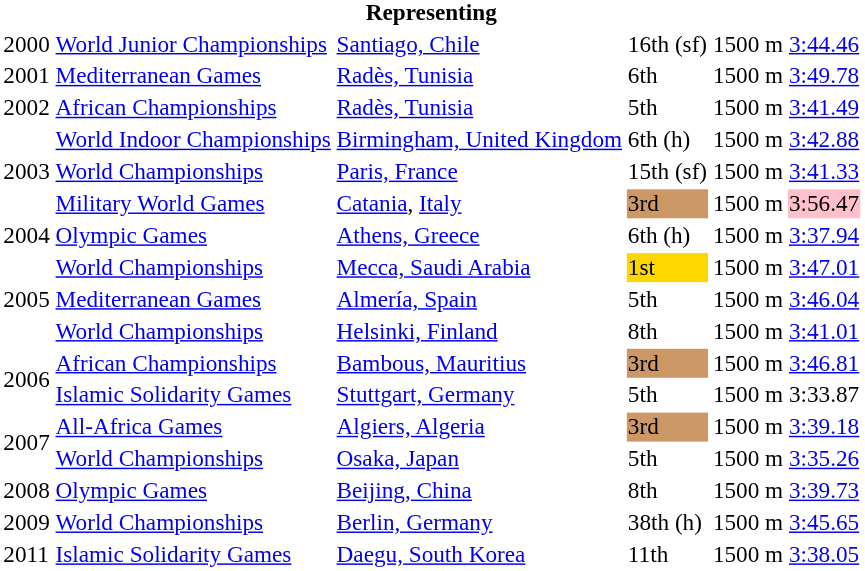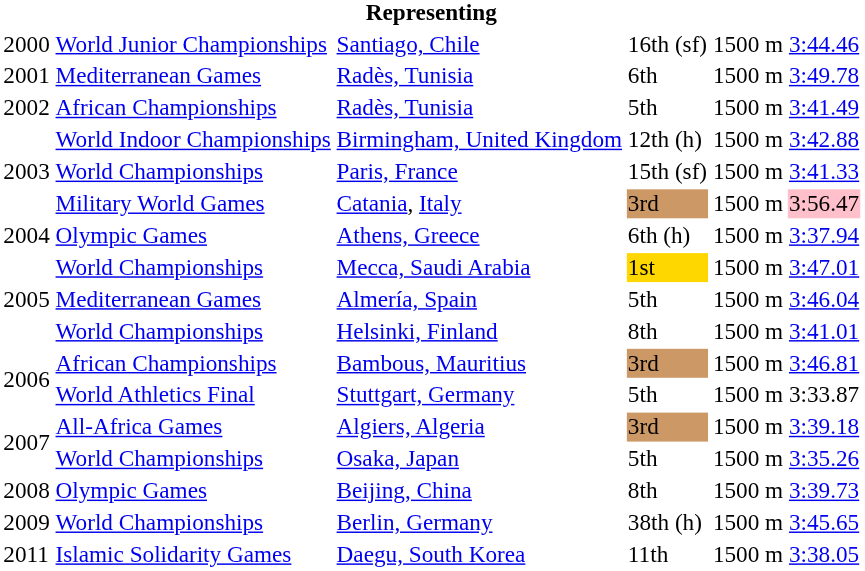 <table>
 <tr>
 <th colspan="6">Representing </th>
 </tr>
 <tr>
 <td>2000</td>
 <td><a href='#'>World Junior Championships</a></td>
 <td><a href='#'>Santiago, Chile</a></td>
 <td>16th (sf)</td>
 <td>1500 m</td>
 <td><a href='#'>3:44.46</a></td>
 </tr>
 <tr>
 <td>2001</td>
 <td><a href='#'>Mediterranean Games</a></td>
 <td><a href='#'>Radès, Tunisia</a></td>
 <td>6th</td>
 <td>1500 m</td>
 <td><a href='#'>3:49.78</a></td>
 </tr>
 <tr>
 <td>2002</td>
 <td><a href='#'>African Championships</a></td>
 <td><a href='#'>Radès, Tunisia</a></td>
 <td>5th</td>
 <td>1500 m</td>
 <td><a href='#'>3:41.49</a></td>
 </tr>
 <tr>
 <td rowspan=3>2003</td>
 <td><a href='#'>World Indoor Championships</a></td>
 <td><a href='#'>Birmingham, United Kingdom</a></td>
-<td>6th (h)</td>
+<td>12th (h)</td>
 <td>1500 m</td>
 <td><a href='#'>3:42.88</a></td>
 </tr>
 <tr>
 <td><a href='#'>World Championships</a></td>
 <td><a href='#'>Paris, France</a></td>
 <td>15th (sf)</td>
 <td>1500 m</td>
 <td><a href='#'>3:41.33</a></td>
 </tr>
 <tr>
 <td><a href='#'>Military World Games</a></td>
 <td><a href='#'>Catania</a>, <a href='#'>Italy</a></td>
 <td bgcolor="cc9966">3rd</td>
 <td>1500 m</td>
 <td style="background: pink;">3:56.47</td>
 </tr>
 <tr>
 <td>2004</td>
 <td><a href='#'>Olympic Games</a></td>
 <td><a href='#'>Athens, Greece</a></td>
 <td>6th (h)</td>
 <td>1500 m</td>
 <td><a href='#'>3:37.94</a></td>
 </tr>
 <tr>
 <td rowspan=3>2005</td>
 <td><a href='#'>World Championships</a></td>
 <td><a href='#'>Mecca, Saudi Arabia</a></td>
 <td bgcolor="gold">1st</td>
 <td>1500 m</td>
 <td><a href='#'>3:47.01</a></td>
 </tr>
 <tr>
 <td><a href='#'>Mediterranean Games</a></td>
 <td><a href='#'>Almería, Spain</a></td>
 <td>5th</td>
 <td>1500 m</td>
 <td><a href='#'>3:46.04</a></td>
 </tr>
 <tr>
 <td><a href='#'>World Championships</a></td>
 <td><a href='#'>Helsinki, Finland</a></td>
 <td>8th</td>
 <td>1500 m</td>
 <td><a href='#'>3:41.01</a></td>
 </tr>
 <tr>
 <td rowspan=2>2006</td>
 <td><a href='#'>African Championships</a></td>
 <td><a href='#'>Bambous, Mauritius</a></td>
 <td bgcolor="cc9966">3rd</td>
 <td>1500 m</td>
 <td><a href='#'>3:46.81</a></td>
 </tr>
 <tr>
-<td><a href='#'>Islamic Solidarity Games</a></td>
+<td><a href='#'>World Athletics Final</a></td>
 <td><a href='#'>Stuttgart, Germany</a></td>
 <td>5th</td>
 <td>1500 m</td>
 <td>3:33.87</td>
 </tr>
 <tr>
 <td rowspan=2>2007</td>
 <td><a href='#'>All-Africa Games</a></td>
 <td><a href='#'>Algiers, Algeria</a></td>
 <td bgcolor=cc9966>3rd</td>
 <td>1500 m</td>
 <td><a href='#'>3:39.18</a></td>
 </tr>
 <tr>
 <td><a href='#'>World Championships</a></td>
 <td><a href='#'>Osaka, Japan</a></td>
 <td>5th</td>
 <td>1500 m</td>
 <td><a href='#'>3:35.26</a></td>
 </tr>
 <tr>
 <td>2008</td>
 <td><a href='#'>Olympic Games</a></td>
 <td><a href='#'>Beijing, China</a></td>
 <td>8th</td>
 <td>1500 m</td>
 <td><a href='#'>3:39.73</a></td>
 </tr>
 <tr>
 <td>2009</td>
 <td><a href='#'>World Championships</a></td>
 <td><a href='#'>Berlin, Germany</a></td>
 <td>38th (h)</td>
 <td>1500 m</td>
 <td><a href='#'>3:45.65</a></td>
 </tr>
 <tr>
 <td>2011</td>
 <td><a href='#'>Islamic Solidarity Games</a></td>
 <td><a href='#'>Daegu, South Korea</a></td>
 <td>11th</td>
 <td>1500 m</td>
 <td><a href='#'>3:38.05</a></td>
 </tr>
 </table>
